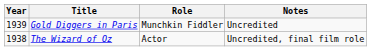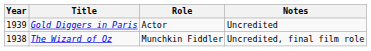 <table class="wikitable sortable">
 <tr>
 <th>Year</th>
 <th>Title</th>
 <th>Role</th>
 <th>Notes</th>
 </tr>
 <tr>
 <td>1939</td>
 <td><em><a href='#'>Gold Diggers in Paris</a></em></td>
-<td>Munchkin Fiddler</td>
+<td>Actor</td>
 <td>Uncredited</td>
 </tr>
 <tr>
 <td>1938</td>
 <td><em><a href='#'>The Wizard of Oz</a></em></td>
-<td>Actor</td>
+<td>Munchkin Fiddler</td>
 <td>Uncredited, final film role</td>
 </tr>
 </table>
